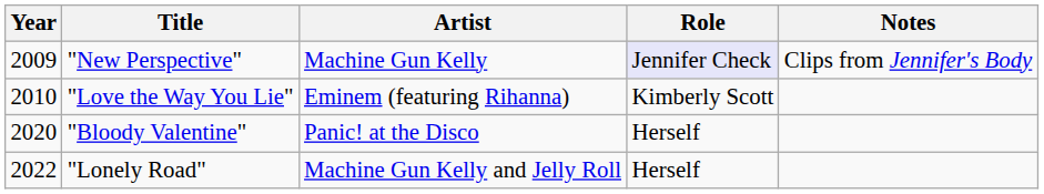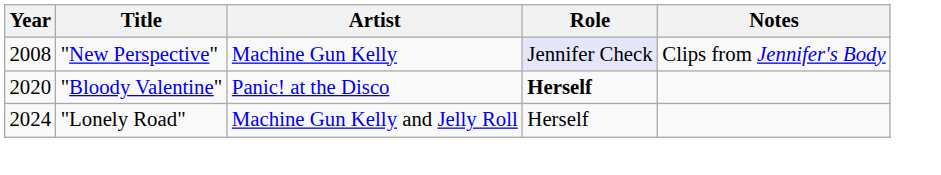 <table class="wikitable sortable">
 <tr>
 <th>Year</th>
 <th>Title</th>
 <th>Artist</th>
 <th>Role</th>
 <th class="unsortable">Notes</th>
 </tr>
 <tr>
-<td>2009</td>
+<td>2008</td>
 <td>"<a href='#'>New Perspective</a>"</td>
 <td><a href='#'>Machine Gun Kelly</a></td>
 <td style="background: lavender;">Jennifer Check</td>
 <td>Clips from <em><a href='#'>Jennifer's Body</a></em></td>
 </tr>
 <tr>
-<td>2010</td>
-<td>"<a href='#'>Love the Way You Lie</a>"</td>
-<td><a href='#'>Eminem</a> (featuring <a href='#'>Rihanna</a>)</td>
-<td>Kimberly Scott</td>
-<td></td>
-</tr>
-<tr>
 <td>2020</td>
 <td>"<a href='#'>Bloody Valentine</a>"</td>
 <td><a href='#'>Panic! at the Disco</a></td>
-<td>Herself</td>
+<td><strong>Herself</strong></td>
 </tr>
 <tr>
-<td>2022</td>
+<td>2024</td>
 <td>"Lonely Road"</td>
 <td><a href='#'>Machine Gun Kelly</a> and <a href='#'>Jelly Roll</a></td>
 <td>Herself</td>
 <td></td>
 </tr>
 </table>
